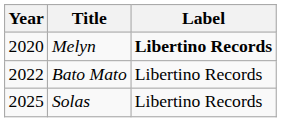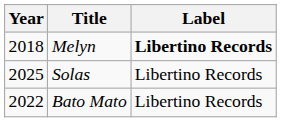 <table class="wikitable">
 <tr>
 <th>Year</th>
 <th>Title</th>
 <th>Label</th>
 </tr>
 <tr>
-<td>2020</td>
+<td>2018</td>
 <td><em>Melyn</em></td>
 <td><strong>Libertino Records</strong></td>
+</tr>
+<tr>
+<td>2025</td>
+<td><em>Solas</em></td>
+<td>Libertino Records</td>
 </tr>
 <tr>
 <td>2022</td>
 <td><em>Bato Mato</em></td>
 <td>Libertino Records</td>
 </tr>
-<tr>
-<td>2025</td>
-<td><em>Solas</em></td>
-<td>Libertino Records</td>
-</tr>
 </table>
